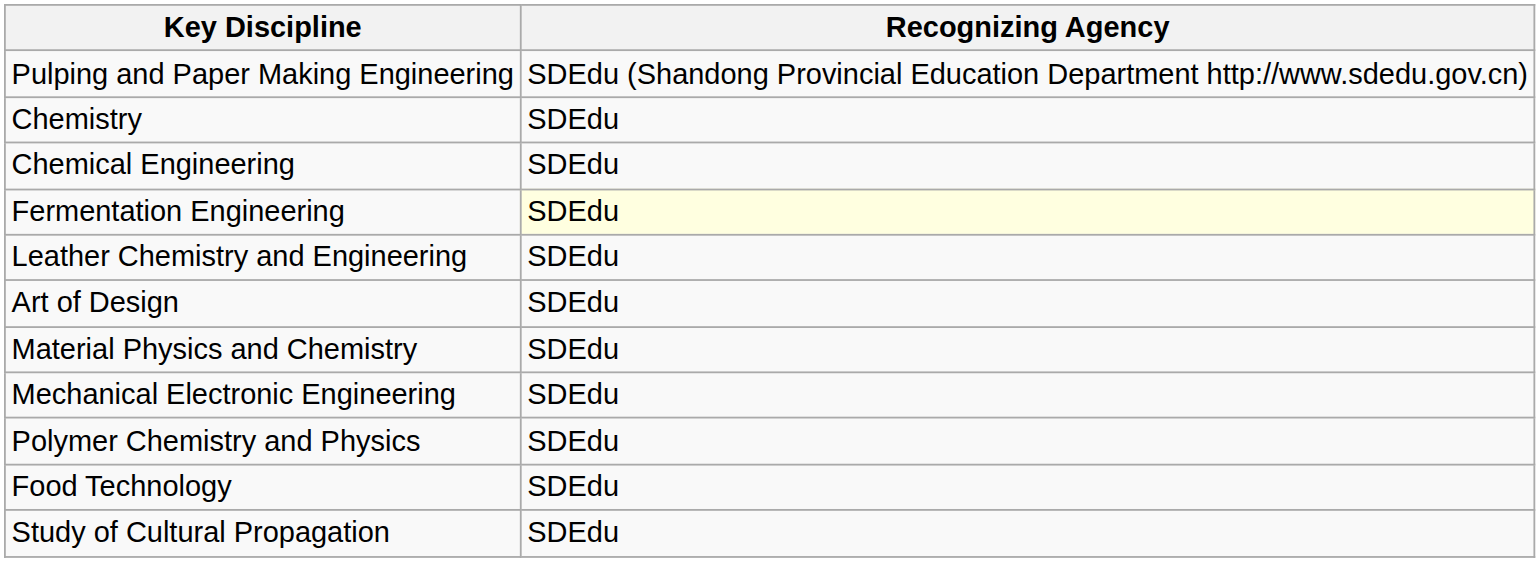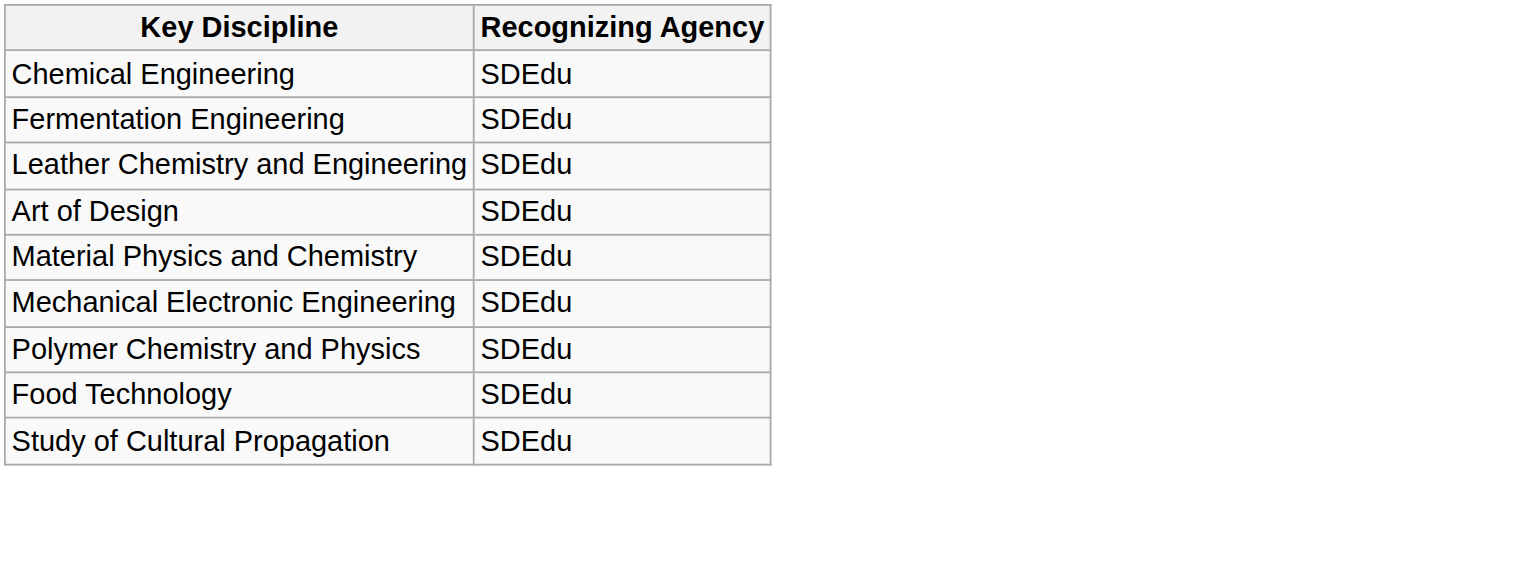 <table class="wikitable">
 <tr>
 <th>Key Discipline</th>
 <th>Recognizing Agency</th>
-</tr>
-<tr>
-<td>Pulping and Paper Making Engineering</td>
-<td>SDEdu (Shandong Provincial Education Department http://www.sdedu.gov.cn)</td>
-</tr>
-<tr>
-<td>Chemistry</td>
-<td>SDEdu</td>
 </tr>
 <tr>
 <td>Chemical Engineering</td>
 <td>SDEdu</td>
 </tr>
 <tr>
 <td>Fermentation Engineering</td>
-<td style="background: lightyellow;">SDEdu</td>
+<td>SDEdu</td>
 </tr>
 <tr>
 <td>Leather Chemistry and Engineering</td>
 <td>SDEdu</td>
 </tr>
 <tr>
 <td>Art of Design</td>
 <td>SDEdu</td>
 </tr>
 <tr>
 <td>Material Physics and Chemistry</td>
 <td>SDEdu</td>
 </tr>
 <tr>
 <td>Mechanical Electronic Engineering</td>
 <td>SDEdu</td>
 </tr>
 <tr>
 <td>Polymer Chemistry and Physics</td>
 <td>SDEdu</td>
 </tr>
 <tr>
 <td>Food Technology</td>
 <td>SDEdu</td>
 </tr>
 <tr>
 <td>Study of Cultural Propagation</td>
 <td>SDEdu</td>
 </tr>
 </table>
